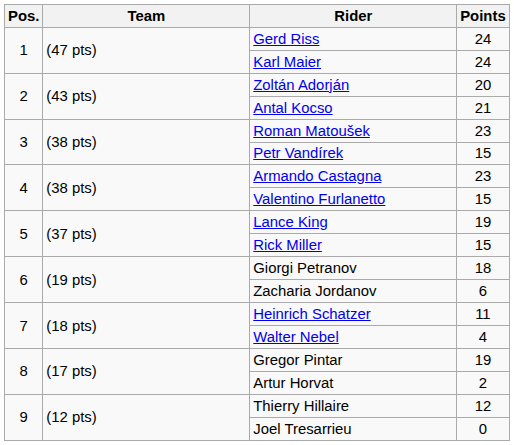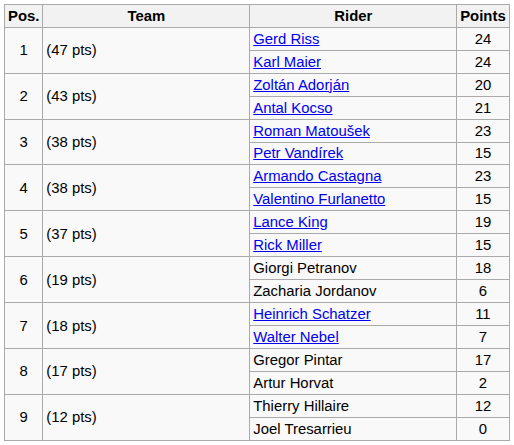 <table class=wikitable style="font-size:93%;">
 <tr>
 <th width=25px>Pos.</th>
 <th width=200px>Team</th>
 <th width=200px>Rider</th>
 <th width=40px>Points</th>
 </tr>
 <tr align=center>
 <td rowspan=2>1</td>
 <td rowspan=2 align=left> (47 pts)</td>
 <td align=left><a href='#'>Gerd Riss</a></td>
 <td>24</td>
 </tr>
 <tr align=center>
 <td align=left><a href='#'>Karl Maier</a></td>
 <td>24</td>
 </tr>
 <tr align=center>
 <td rowspan=2>2</td>
 <td rowspan=2 align=left> (43 pts)</td>
 <td align=left><a href='#'>Zoltán Adorján</a></td>
 <td>20</td>
 </tr>
 <tr align=center>
 <td align=left><a href='#'>Antal Kocso</a></td>
 <td>21</td>
 </tr>
 <tr align=center>
 <td rowspan=2>3</td>
 <td rowspan=2 align=left> (38 pts)</td>
 <td align=left><a href='#'>Roman Matoušek</a></td>
 <td>23</td>
 </tr>
 <tr align=center>
 <td align=left><a href='#'>Petr Vandírek</a></td>
 <td>15</td>
 </tr>
 <tr align=center>
 <td rowspan=2>4</td>
 <td rowspan=2 align=left> (38 pts)</td>
 <td align=left><a href='#'>Armando Castagna</a></td>
 <td>23</td>
 </tr>
 <tr align=center>
 <td align=left><a href='#'>Valentino Furlanetto</a></td>
 <td>15</td>
 </tr>
 <tr align=center>
 <td rowspan=2>5</td>
 <td rowspan=2 align=left> (37 pts)</td>
 <td align=left><a href='#'>Lance King</a></td>
 <td>19</td>
 </tr>
 <tr align=center>
 <td align=left><a href='#'>Rick Miller</a></td>
 <td>15</td>
 </tr>
 <tr align=center>
 <td rowspan=2>6</td>
 <td rowspan=2 align=left> (19 pts)</td>
 <td align=left>Giorgi Petranov</td>
 <td>18</td>
 </tr>
 <tr align=center>
 <td align=left>Zacharia Jordanov</td>
 <td>6</td>
 </tr>
 <tr align=center>
 <td rowspan=2>7</td>
 <td rowspan=2 align=left> (18 pts)</td>
 <td align=left><a href='#'>Heinrich Schatzer</a></td>
 <td>11</td>
 </tr>
 <tr align=center>
 <td align=left><a href='#'>Walter Nebel</a></td>
-<td>4</td>
+<td>7</td>
 </tr>
 <tr align=center>
 <td rowspan=2>8</td>
 <td rowspan=2 align=left> (17 pts)</td>
 <td align=left>Gregor Pintar</td>
-<td>19</td>
+<td>17</td>
 </tr>
 <tr align=center>
 <td align=left>Artur Horvat</td>
 <td>2</td>
 </tr>
 <tr align=center>
 <td rowspan=2>9</td>
 <td rowspan=2 align=left> (12 pts)</td>
 <td align=left>Thierry Hillaire</td>
 <td>12</td>
 </tr>
 <tr align=center>
 <td align=left>Joel Tresarrieu</td>
 <td>0</td>
 </tr>
 </table>
